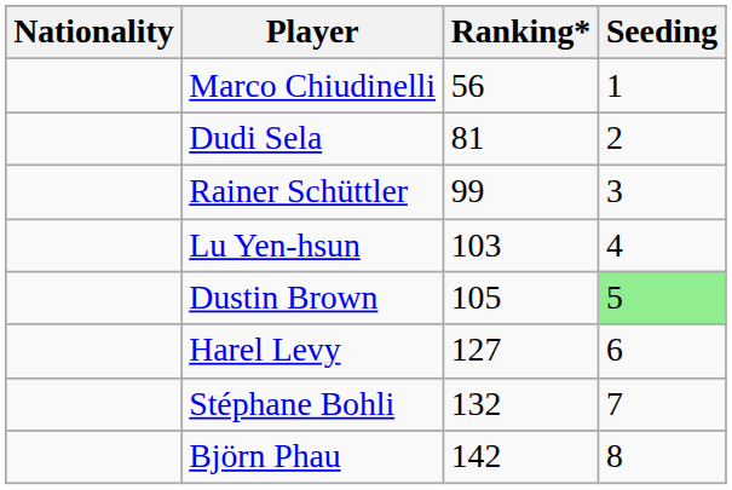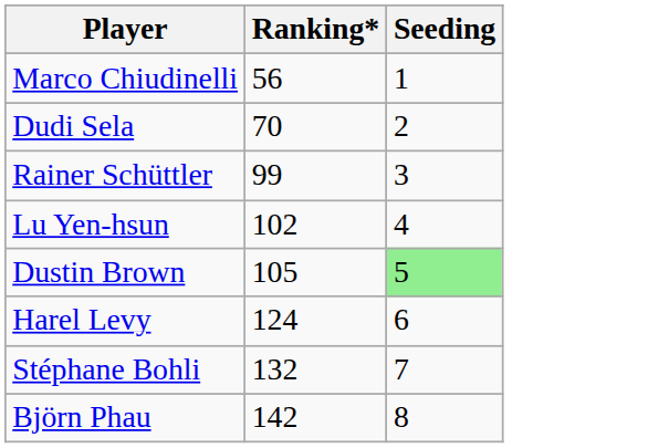 <table class="wikitable" border="1">
 <tr>
-<th>Nationality</th>
 <th>Player</th>
 <th>Ranking*</th>
 <th>Seeding</th>
 </tr>
 <tr>
-<td></td>
 <td><a href='#'>Marco Chiudinelli</a></td>
 <td>56</td>
 <td>1</td>
 </tr>
 <tr>
-<td></td>
 <td><a href='#'>Dudi Sela</a></td>
-<td>81</td>
+<td>70</td>
 <td>2</td>
 </tr>
 <tr>
-<td></td>
 <td><a href='#'>Rainer Schüttler</a></td>
 <td>99</td>
 <td>3</td>
 </tr>
 <tr>
-<td></td>
 <td><a href='#'>Lu Yen-hsun</a></td>
-<td>103</td>
+<td>102</td>
 <td>4</td>
 </tr>
 <tr>
-<td></td>
 <td><a href='#'>Dustin Brown</a></td>
 <td>105</td>
 <td style="background: lightgreen;">5</td>
 </tr>
 <tr>
-<td></td>
 <td><a href='#'>Harel Levy</a></td>
-<td>127</td>
+<td>124</td>
 <td>6</td>
 </tr>
 <tr>
-<td></td>
 <td><a href='#'>Stéphane Bohli</a></td>
 <td>132</td>
 <td>7</td>
 </tr>
 <tr>
-<td></td>
 <td><a href='#'>Björn Phau</a></td>
 <td>142</td>
 <td>8</td>
 </tr>
 </table>
